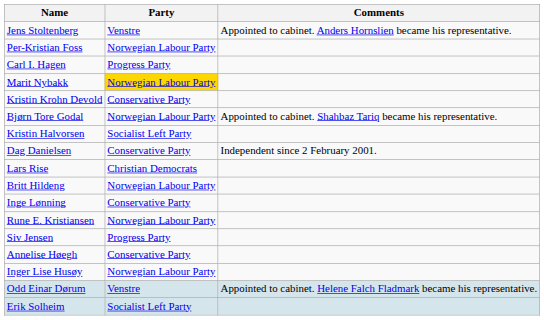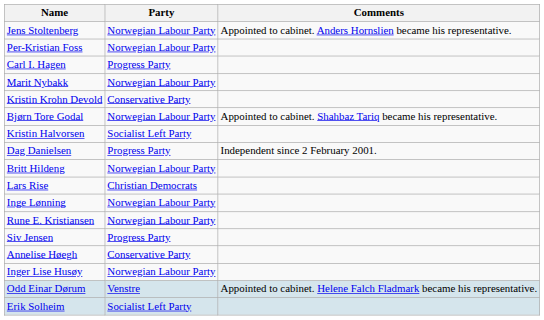 <table class="wikitable">
 <tr>
 <th>Name</th>
 <th>Party</th>
 <th>Comments</th>
 </tr>
 <tr>
 <td><a href='#'>Jens Stoltenberg</a></td>
-<td><a href='#'>Venstre</a></td>
+<td><a href='#'>Norwegian Labour Party</a></td>
 <td>Appointed to cabinet.  <a href='#'>Anders Hornslien</a> became his representative.</td>
 </tr>
 <tr>
 <td><a href='#'>Per-Kristian Foss</a></td>
 <td><a href='#'>Norwegian Labour Party</a></td>
 <td></td>
 </tr>
 <tr>
 <td><a href='#'>Carl I. Hagen</a></td>
 <td><a href='#'>Progress Party</a></td>
 <td></td>
 </tr>
 <tr>
 <td><a href='#'>Marit Nybakk</a></td>
-<td style="background: gold;"><a href='#'>Norwegian Labour Party</a></td>
+<td><a href='#'>Norwegian Labour Party</a></td>
 <td></td>
 </tr>
 <tr>
 <td><a href='#'>Kristin Krohn Devold</a></td>
 <td><a href='#'>Conservative Party</a></td>
 <td></td>
 </tr>
 <tr>
 <td><a href='#'>Bjørn Tore Godal</a></td>
 <td><a href='#'>Norwegian Labour Party</a></td>
 <td>Appointed to cabinet. <a href='#'>Shahbaz Tariq</a> became his representative.</td>
 </tr>
 <tr>
 <td><a href='#'>Kristin Halvorsen</a></td>
 <td><a href='#'>Socialist Left Party</a></td>
 <td></td>
 </tr>
 <tr>
 <td><a href='#'>Dag Danielsen</a></td>
-<td><a href='#'>Conservative Party</a></td>
+<td><a href='#'>Progress Party</a></td>
 <td>Independent since 2 February 2001.</td>
+</tr>
+<tr>
+<td><a href='#'>Britt Hildeng</a></td>
+<td><a href='#'>Norwegian Labour Party</a></td>
+<td></td>
 </tr>
 <tr>
 <td><a href='#'>Lars Rise</a></td>
 <td><a href='#'>Christian Democrats</a></td>
 <td></td>
 </tr>
 <tr>
-<td><a href='#'>Britt Hildeng</a></td>
+<td><a href='#'>Inge Lønning</a></td>
 <td><a href='#'>Norwegian Labour Party</a></td>
-<td></td>
-</tr>
-<tr>
-<td><a href='#'>Inge Lønning</a></td>
-<td><a href='#'>Conservative Party</a></td>
 <td></td>
 </tr>
 <tr>
 <td><a href='#'>Rune E. Kristiansen</a></td>
 <td><a href='#'>Norwegian Labour Party</a></td>
 <td></td>
 </tr>
 <tr>
 <td><a href='#'>Siv Jensen</a></td>
 <td><a href='#'>Progress Party</a></td>
 <td></td>
 </tr>
 <tr>
 <td><a href='#'>Annelise Høegh</a></td>
 <td><a href='#'>Conservative Party</a></td>
 <td></td>
 </tr>
 <tr>
 <td><a href='#'>Inger Lise Husøy</a></td>
 <td><a href='#'>Norwegian Labour Party</a></td>
 <td></td>
 </tr>
 <tr style="background:#D5E5EC">
 <td><a href='#'>Odd Einar Dørum</a></td>
 <td><a href='#'>Venstre</a></td>
 <td>Appointed to cabinet. <a href='#'>Helene Falch Fladmark</a> became his representative.</td>
 </tr>
 <tr style="background:#D5E5EC">
 <td><a href='#'>Erik Solheim</a></td>
 <td><a href='#'>Socialist Left Party</a></td>
 <td></td>
 </tr>
 </table>
